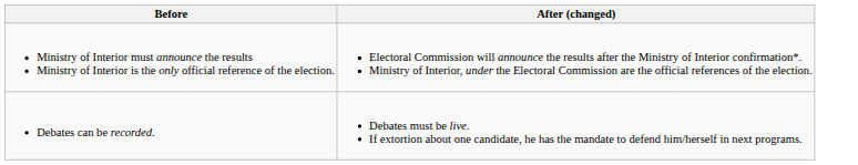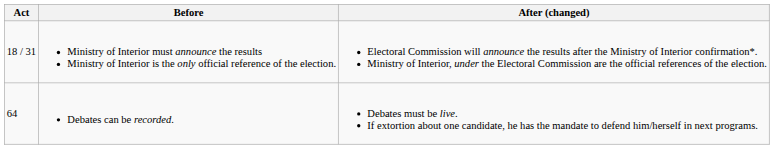 <table class="wikitable">
 <tr>
+<th>Act</th>
 <th>Before</th>
 <th>After (changed)</th>
 </tr>
 <tr>
+<td>18 / 31</td>
 <td><br><ul><li>Ministry of Interior must <em>announce</em> the results</li><li>Ministry of Interior is the <em>only</em> official reference of the election.</li></ul></td>
 <td><br><ul><li>Electoral Commission will <em>announce</em> the results after the Ministry of Interior confirmation*.</li><li>Ministry of Interior, <em>under</em> the Electoral Commission are the official references of the election.</li></ul></td>
 </tr>
 <tr>
+<td>64</td>
 <td><br><ul><li>Debates can be <em>recorded</em>.</li></ul></td>
 <td><br><ul><li>Debates must be <em>live</em>.</li><li>If extortion about one candidate, he has the mandate to defend him/herself in next programs.</li></ul></td>
 </tr>
 </table>
